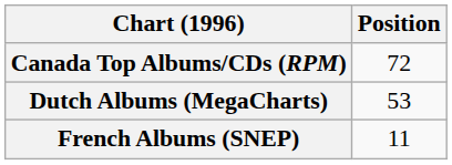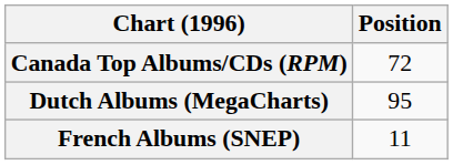 <table class="wikitable sortable plainrowheaders" style="text-align:center">
 <tr>
 <th scope="col">Chart (1996)</th>
 <th scope="col">Position</th>
 </tr>
 <tr>
 <th scope="row">Canada Top Albums/CDs (<em>RPM</em>)</th>
 <td>72</td>
 </tr>
 <tr>
 <th scope="row">Dutch Albums (MegaCharts)</th>
-<td>53</td>
+<td>95</td>
 </tr>
 <tr>
 <th scope="row">French Albums (SNEP)</th>
 <td>11</td>
 </tr>
 </table>
